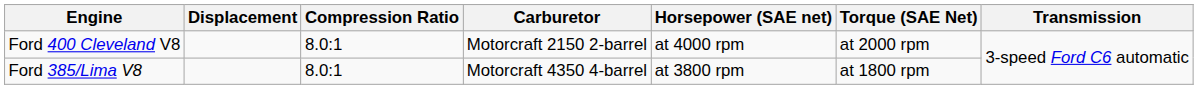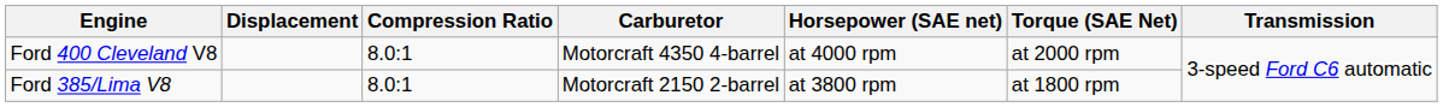 <table class="wikitable">
 <tr>
 <th>Engine</th>
 <th>Displacement</th>
 <th>Compression Ratio</th>
 <th>Carburetor</th>
 <th>Horsepower (SAE net)</th>
 <th>Torque (SAE Net)</th>
 <th>Transmission</th>
 </tr>
 <tr>
 <td>Ford <em><a href='#'>400 Cleveland</a></em> V8</td>
 <td></td>
 <td>8.0:1</td>
-<td>Motorcraft 2150 2-barrel</td>
+<td>Motorcraft 4350 4-barrel</td>
 <td> at 4000 rpm</td>
 <td> at 2000 rpm</td>
 <td rowspan="2">3-speed <em><a href='#'>Ford C6</a></em> automatic</td>
 </tr>
 <tr>
 <td>Ford <em><a href='#'>385/Lima</a> V8</em></td>
 <td></td>
 <td>8.0:1</td>
-<td>Motorcraft 4350 4-barrel</td>
+<td>Motorcraft 2150 2-barrel</td>
 <td> at 3800 rpm</td>
 <td> at 1800 rpm</td>
 </tr>
 </table>
